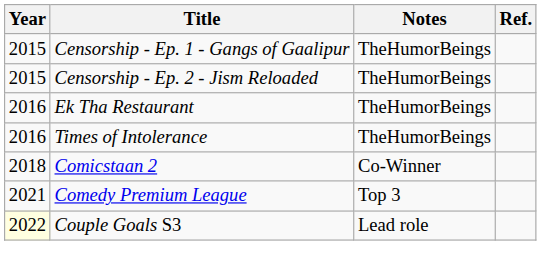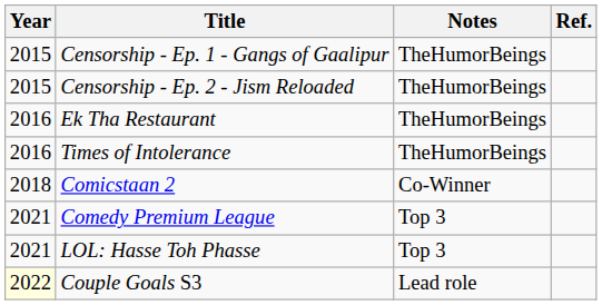 <table class="wikitable">
 <tr>
 <th>Year</th>
 <th>Title</th>
 <th>Notes</th>
 <th>Ref.</th>
 </tr>
 <tr>
 <td>2015</td>
 <td><em>Censorship - Ep. 1 - Gangs of Gaalipur</em></td>
 <td>TheHumorBeings</td>
 <td></td>
 </tr>
 <tr>
 <td>2015</td>
 <td><em>Censorship - Ep. 2 - Jism Reloaded</em></td>
 <td>TheHumorBeings</td>
 <td></td>
 </tr>
 <tr>
 <td>2016</td>
 <td><em>Ek Tha Restaurant</em></td>
 <td>TheHumorBeings</td>
 <td></td>
 </tr>
 <tr>
 <td>2016</td>
 <td><em>Times of Intolerance</em></td>
 <td>TheHumorBeings</td>
 <td></td>
 </tr>
 <tr>
 <td>2018</td>
 <td><em><a href='#'>Comicstaan 2</a></em></td>
 <td>Co-Winner</td>
 <td></td>
 </tr>
 <tr>
 <td>2021</td>
 <td><em><a href='#'>Comedy Premium League</a></em></td>
 <td>Top 3</td>
 <td></td>
 </tr>
 <tr>
+<td>2021</td>
+<td><em>LOL: Hasse Toh Phasse</em></td>
+<td>Top 3</td>
+<td></td>
+</tr>
+<tr>
 <td style="background: lightyellow;">2022</td>
 <td><em>Couple Goals</em> S3</td>
 <td>Lead role</td>
 <td></td>
 </tr>
 </table>
